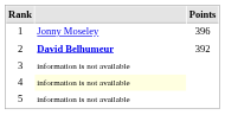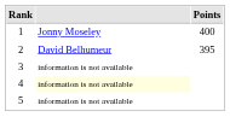 <table cellspacing="1" cellpadding="3" style="border:1px solid #AAAAAA;font-size:86%">
 <tr bgcolor="#E4E4E4">
 <th style="border-bottom:1px solid #AAAAAA" width=10>Rank</th>
 <th style="border-bottom:1px solid #AAAAAA" width=200></th>
 <th style="border-bottom:1px solid #AAAAAA" width=20>Points</th>
 </tr>
 <tr>
 <td align="center">1</td>
 <td> <a href='#'>Jonny Moseley</a></td>
-<td align=center>396</td>
+<td align=center>400</td>
 </tr>
 <tr>
 <td align="center">2</td>
-<td><strong> <a href='#'>David Belhumeur</a></strong></td>
-<td align=center>392</td>
+<td> <a href='#'>David Belhumeur</a></td>
+<td align=center>395</td>
 </tr>
 <tr>
 <td align="center">3</td>
 <td> <small>information is not available</small></td>
 <td></td>
 </tr>
 <tr>
 <td align="center">4</td>
 <td style="background: lightyellow;"> <small>information is not available</small></td>
 <td></td>
 </tr>
 <tr>
 <td align="center">5</td>
 <td> <small>information is not available</small></td>
 <td></td>
 </tr>
 </table>
